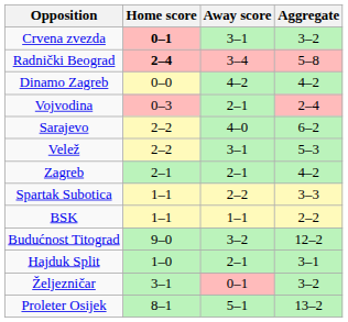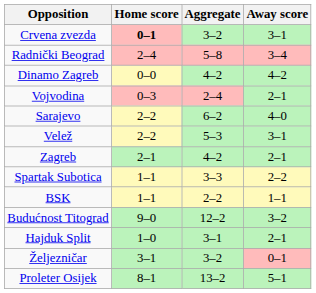 <table class="wikitable" style="text-align: center;">
 <tr>
 <th>Opposition</th>
 <th>Home score</th>
+<th>Aggregate</th>
 <th>Away score</th>
-<th>Aggregate</th>
 </tr>
 <tr>
 <td><a href='#'>Crvena zvezda</a></td>
 <td style="background:#fbb;"><strong>0–1</strong></td>
+<td style="background:#bbf3bb;">3–2</td>
 <td style="background:#bbf3bb;">3–1</td>
-<td style="background:#bbf3bb;">3–2</td>
 </tr>
 <tr>
 <td><a href='#'>Radnički Beograd</a></td>
-<td style="background:#fbb;"><strong>2–4</strong></td>
+<td style="background:#fbb;">2–4</td>
+<td style="background:#fbb;">5–8</td>
 <td style="background:#fbb;">3–4</td>
-<td style="background:#fbb;">5–8</td>
 </tr>
 <tr>
 <td><a href='#'>Dinamo Zagreb</a></td>
 <td style="background:#fffabb;">0–0</td>
 <td style="background:#bbf3bb;">4–2</td>
 <td style="background:#bbf3bb;">4–2</td>
 </tr>
 <tr>
 <td><a href='#'>Vojvodina</a></td>
 <td style="background:#fbb;">0–3</td>
+<td style="background:#fbb;">2–4</td>
 <td style="background:#bbf3bb;">2–1</td>
-<td style="background:#fbb;">2–4</td>
 </tr>
 <tr>
 <td><a href='#'>Sarajevo</a></td>
 <td style="background:#fffabb;">2–2</td>
+<td style="background:#bbf3bb;">6–2</td>
 <td style="background:#bbf3bb;">4–0</td>
-<td style="background:#bbf3bb;">6–2</td>
 </tr>
 <tr>
 <td><a href='#'>Velež</a></td>
 <td style="background:#fffabb;">2–2</td>
+<td style="background:#bbf3bb;">5–3</td>
 <td style="background:#bbf3bb;">3–1</td>
-<td style="background:#bbf3bb;">5–3</td>
 </tr>
 <tr>
 <td><a href='#'>Zagreb</a></td>
 <td style="background:#bbf3bb;">2–1</td>
+<td style="background:#bbf3bb;">4–2</td>
 <td style="background:#bbf3bb;">2–1</td>
-<td style="background:#bbf3bb;">4–2</td>
 </tr>
 <tr>
 <td><a href='#'>Spartak Subotica</a></td>
 <td style="background:#fffabb;">1–1</td>
+<td style="background:#fffabb;">3–3</td>
 <td style="background:#fffabb;">2–2</td>
-<td style="background:#fffabb;">3–3</td>
 </tr>
 <tr>
 <td><a href='#'>BSK</a></td>
 <td style="background:#fffabb;">1–1</td>
+<td style="background:#fffabb;">2–2</td>
 <td style="background:#fffabb;">1–1</td>
-<td style="background:#fffabb;">2–2</td>
 </tr>
 <tr>
 <td><a href='#'>Budućnost Titograd</a></td>
 <td style="background:#bbf3bb;">9–0</td>
+<td style="background:#bbf3bb;">12–2</td>
 <td style="background:#bbf3bb;">3–2</td>
-<td style="background:#bbf3bb;">12–2</td>
 </tr>
 <tr>
 <td><a href='#'>Hajduk Split</a></td>
 <td style="background:#bbf3bb;">1–0</td>
+<td style="background:#bbf3bb;">3–1</td>
 <td style="background:#bbf3bb;">2–1</td>
-<td style="background:#bbf3bb;">3–1</td>
 </tr>
 <tr>
 <td><a href='#'>Željezničar</a></td>
 <td style="background:#bbf3bb;">3–1</td>
+<td style="background:#bbf3bb;">3–2</td>
 <td style="background:#fbb;">0–1</td>
-<td style="background:#bbf3bb;">3–2</td>
 </tr>
 <tr>
 <td><a href='#'>Proleter Osijek</a></td>
 <td style="background:#bbf3bb;">8–1</td>
+<td style="background:#bbf3bb;">13–2</td>
 <td style="background:#bbf3bb;">5–1</td>
-<td style="background:#bbf3bb;">13–2</td>
 </tr>
 </table>
